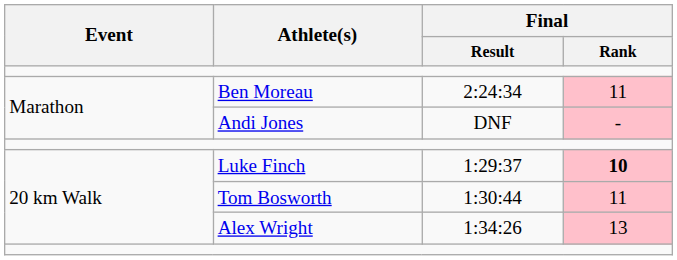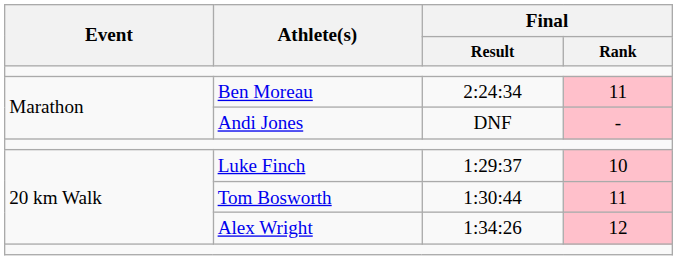 <table class=wikitable style="font-size:90%">
 <tr>
 <th rowspan="2" style="width:150px;">Event</th>
 <th rowspan="2" style="width:150px;">Athlete(s)</th>
 <th colspan="2" style="width:175px;">Final</th>
 </tr>
 <tr>
 <th style="line-height:1em; width:100px;"><small>Result</small></th>
 <th style="line-height:1em; width:75px;"><small>Rank</small></th>
 </tr>
 <tr>
 <td colspan="4" style="height:1px;;"></td>
 </tr>
 <tr>
 <td rowspan=2>Marathon</td>
 <td><a href='#'>Ben Moreau</a></td>
 <td style="text-align:center;">2:24:34</td>
 <td style="text-align:center; background:pink;">11</td>
 </tr>
 <tr>
 <td><a href='#'>Andi Jones</a></td>
 <td style="text-align:center;">DNF</td>
 <td style="text-align:center; background:pink;">-</td>
 </tr>
 <tr>
 <td colspan="4" style="height:1px;;"></td>
 </tr>
 <tr>
 <td rowspan=3>20 km Walk</td>
 <td><a href='#'>Luke Finch</a></td>
 <td style="text-align:center;">1:29:37</td>
-<td style="text-align:center; background:pink;"><strong>10</strong></td>
+<td style="text-align:center; background:pink;">10</td>
 </tr>
 <tr>
 <td><a href='#'>Tom Bosworth</a></td>
 <td style="text-align:center;">1:30:44</td>
 <td style="text-align:center; background:pink;">11</td>
 </tr>
 <tr>
 <td><a href='#'>Alex Wright</a></td>
 <td style="text-align:center;">1:34:26</td>
-<td style="text-align:center; background:pink;">13</td>
+<td style="text-align:center; background:pink;">12</td>
 </tr>
 <tr>
 <td colspan="4" style="height:1px;;"></td>
 </tr>
 </table>
